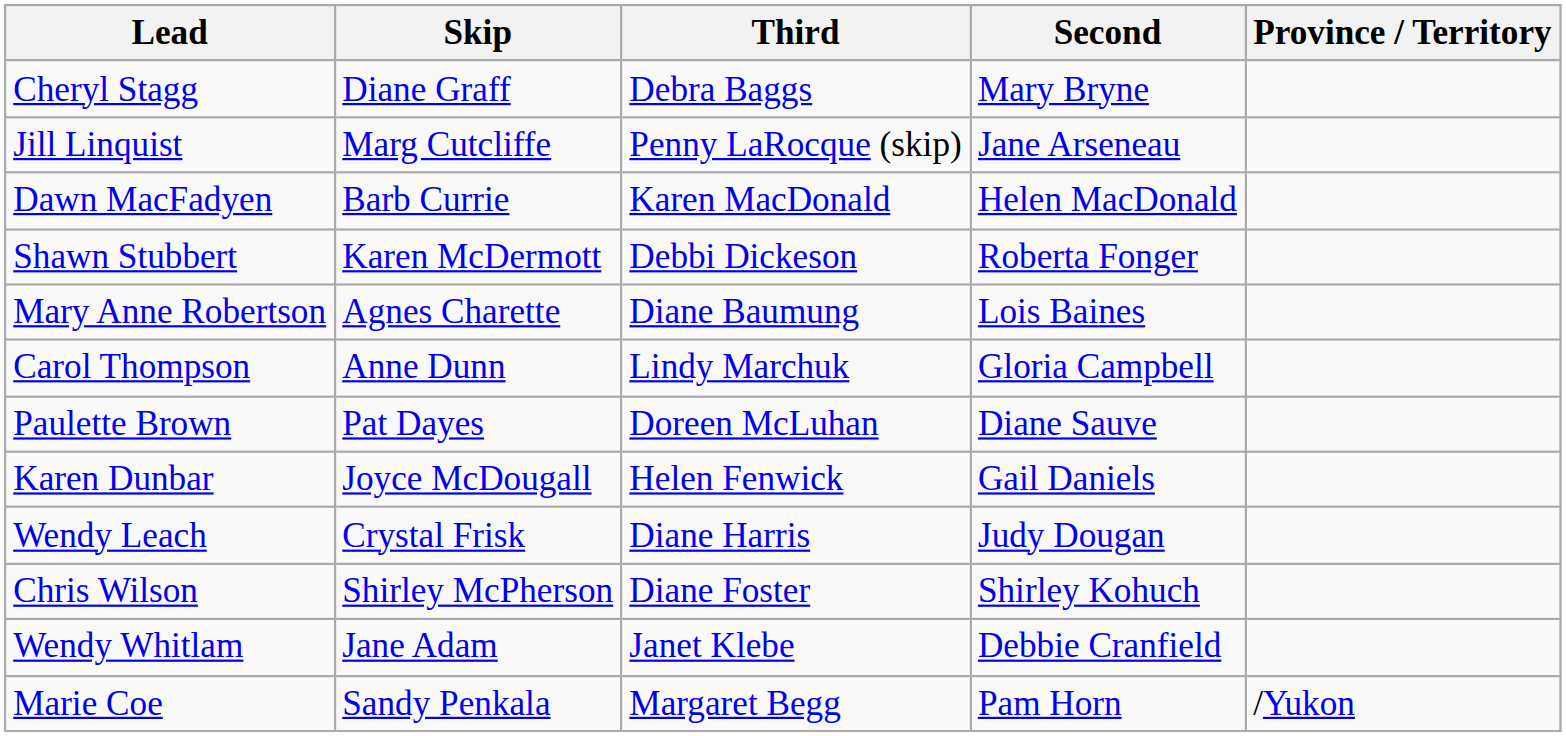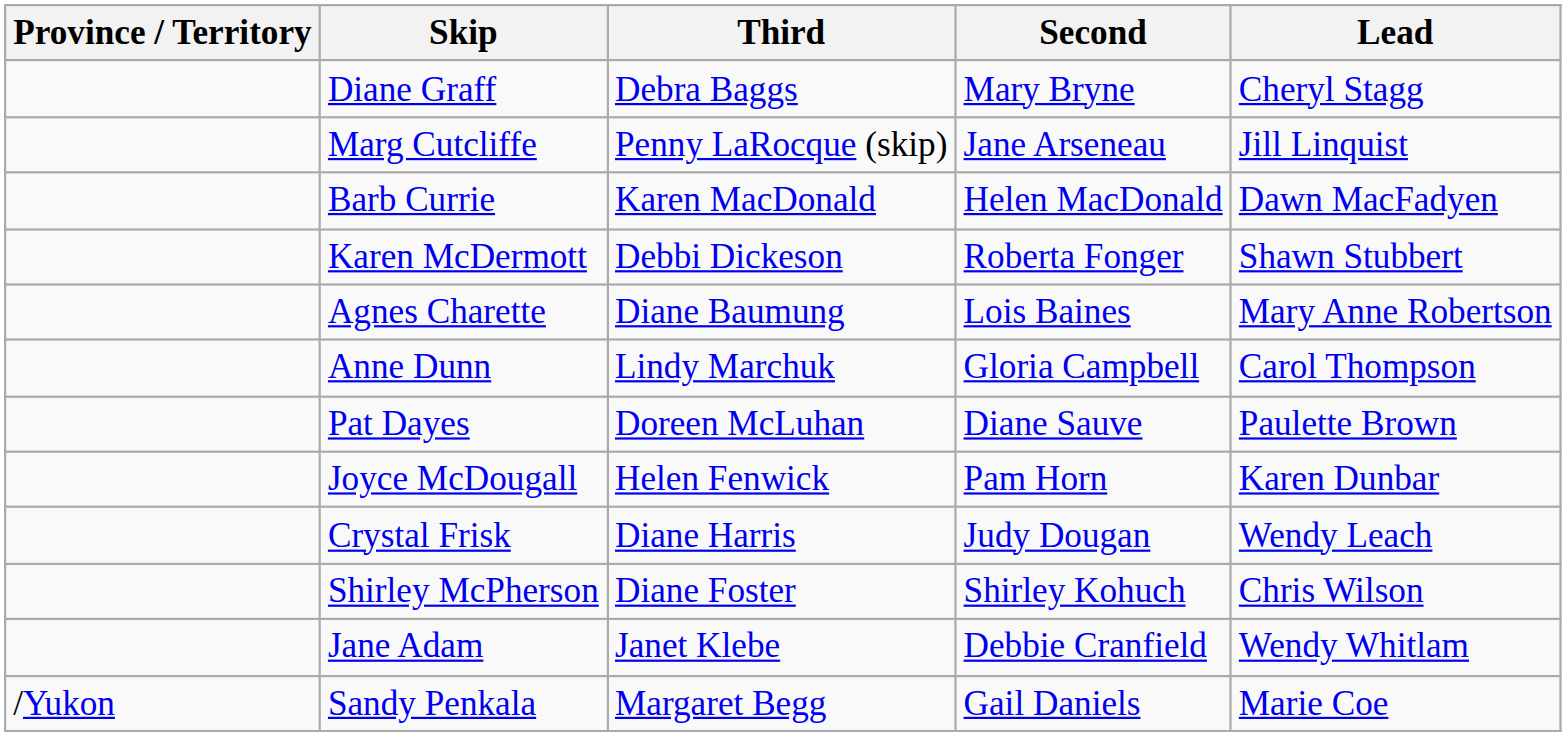 <table class="wikitable">
 <tr>
-<th>Lead</th>
+<th>Province / Territory</th>
 <th>Skip</th>
 <th>Third</th>
 <th>Second</th>
-<th>Province / Territory</th>
+<th>Lead</th>
 </tr>
 <tr>
-<td><a href='#'>Cheryl Stagg</a></td>
+<td></td>
 <td><a href='#'>Diane Graff</a></td>
 <td><a href='#'>Debra Baggs</a></td>
 <td><a href='#'>Mary Bryne</a></td>
-<td></td>
+<td><a href='#'>Cheryl Stagg</a></td>
 </tr>
 <tr>
-<td><a href='#'>Jill Linquist</a></td>
+<td></td>
 <td><a href='#'>Marg Cutcliffe</a></td>
 <td><a href='#'>Penny LaRocque</a> (skip)</td>
 <td><a href='#'>Jane Arseneau</a></td>
-<td></td>
+<td><a href='#'>Jill Linquist</a></td>
 </tr>
 <tr>
-<td><a href='#'>Dawn MacFadyen</a></td>
+<td></td>
 <td><a href='#'>Barb Currie</a></td>
 <td><a href='#'>Karen MacDonald</a></td>
 <td><a href='#'>Helen MacDonald</a></td>
-<td></td>
+<td><a href='#'>Dawn MacFadyen</a></td>
 </tr>
 <tr>
-<td><a href='#'>Shawn Stubbert</a></td>
+<td></td>
 <td><a href='#'>Karen McDermott</a></td>
 <td><a href='#'>Debbi Dickeson</a></td>
 <td><a href='#'>Roberta Fonger</a></td>
-<td></td>
+<td><a href='#'>Shawn Stubbert</a></td>
 </tr>
 <tr>
-<td><a href='#'>Mary Anne Robertson</a></td>
+<td></td>
 <td><a href='#'>Agnes Charette</a></td>
 <td><a href='#'>Diane Baumung</a></td>
 <td><a href='#'>Lois Baines</a></td>
-<td></td>
+<td><a href='#'>Mary Anne Robertson</a></td>
 </tr>
 <tr>
-<td><a href='#'>Carol Thompson</a></td>
+<td></td>
 <td><a href='#'>Anne Dunn</a></td>
 <td><a href='#'>Lindy Marchuk</a></td>
 <td><a href='#'>Gloria Campbell</a></td>
-<td></td>
+<td><a href='#'>Carol Thompson</a></td>
 </tr>
 <tr>
-<td><a href='#'>Paulette Brown</a></td>
+<td></td>
 <td><a href='#'>Pat Dayes</a></td>
 <td><a href='#'>Doreen McLuhan</a></td>
 <td><a href='#'>Diane Sauve</a></td>
-<td></td>
+<td><a href='#'>Paulette Brown</a></td>
 </tr>
 <tr>
-<td><a href='#'>Karen Dunbar</a></td>
+<td></td>
 <td><a href='#'>Joyce McDougall</a></td>
 <td><a href='#'>Helen Fenwick</a></td>
-<td><a href='#'>Gail Daniels</a></td>
-<td></td>
+<td><a href='#'>Pam Horn</a></td>
+<td><a href='#'>Karen Dunbar</a></td>
 </tr>
 <tr>
-<td><a href='#'>Wendy Leach</a></td>
+<td></td>
 <td><a href='#'>Crystal Frisk</a></td>
 <td><a href='#'>Diane Harris</a></td>
 <td><a href='#'>Judy Dougan</a></td>
-<td></td>
+<td><a href='#'>Wendy Leach</a></td>
 </tr>
 <tr>
-<td><a href='#'>Chris Wilson</a></td>
+<td></td>
 <td><a href='#'>Shirley McPherson</a></td>
 <td><a href='#'>Diane Foster</a></td>
 <td><a href='#'>Shirley Kohuch</a></td>
-<td></td>
+<td><a href='#'>Chris Wilson</a></td>
 </tr>
 <tr>
-<td><a href='#'>Wendy Whitlam</a></td>
+<td></td>
 <td><a href='#'>Jane Adam</a></td>
 <td><a href='#'>Janet Klebe</a></td>
 <td><a href='#'>Debbie Cranfield</a></td>
-<td></td>
+<td><a href='#'>Wendy Whitlam</a></td>
 </tr>
 <tr>
-<td><a href='#'>Marie Coe</a></td>
+<td>/<a href='#'>Yukon</a></td>
 <td><a href='#'>Sandy Penkala</a></td>
 <td><a href='#'>Margaret Begg</a></td>
-<td><a href='#'>Pam Horn</a></td>
-<td>/<a href='#'>Yukon</a></td>
+<td><a href='#'>Gail Daniels</a></td>
+<td><a href='#'>Marie Coe</a></td>
 </tr>
 </table>
